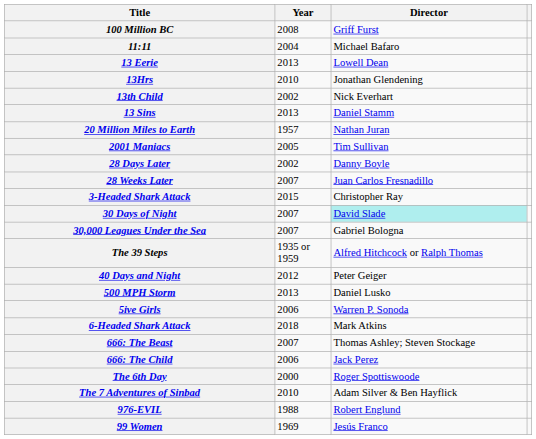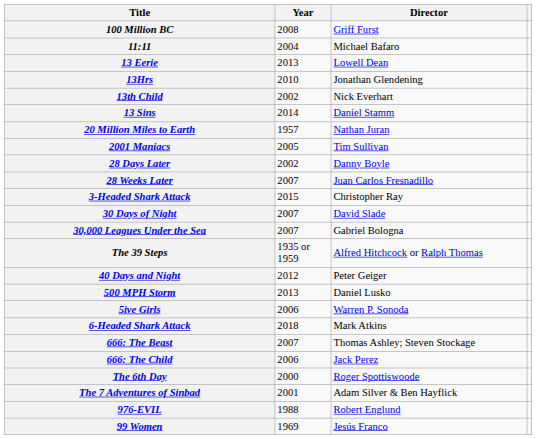 <table style="width:800px;" class="wikitable plainrowheaders sortable">
 <tr>
 <th width="420" scope="col">Title</th>
 <th width="80" scope="col">Year</th>
 <th width="300" scope="col">Director</th>
 <th scope="col"></th>
 </tr>
 <tr>
 <th scope="row"><em>100 Million BC</em></th>
 <td>2008</td>
 <td><a href='#'>Griff Furst</a></td>
 <td></td>
 </tr>
 <tr>
 <th scope="row"><em>11:11</em></th>
 <td>2004</td>
 <td>Michael Bafaro</td>
 <td></td>
 </tr>
 <tr>
 <th scope="row"><em><a href='#'>13 Eerie</a></em></th>
 <td>2013</td>
 <td><a href='#'>Lowell Dean</a></td>
 <td></td>
 </tr>
 <tr>
 <th scope="row"><em><a href='#'>13Hrs</a></em></th>
 <td>2010</td>
 <td>Jonathan Glendening</td>
 <td></td>
 </tr>
 <tr>
 <th scope="row"><em><a href='#'>13th Child</a></em></th>
 <td>2002</td>
 <td>Nick Everhart</td>
 <td></td>
 </tr>
 <tr>
 <th scope="row"><em><a href='#'>13 Sins</a></em></th>
-<td>2013</td>
+<td>2014</td>
 <td><a href='#'>Daniel Stamm</a></td>
 <td></td>
 </tr>
 <tr>
 <th scope="row"><em><a href='#'>20 Million Miles to Earth</a></em></th>
 <td>1957</td>
 <td><a href='#'>Nathan Juran</a></td>
 <td align="center"></td>
 </tr>
 <tr>
 <th scope="row"><em><a href='#'>2001 Maniacs</a></em></th>
 <td>2005</td>
 <td><a href='#'>Tim Sullivan</a></td>
 <td></td>
 </tr>
 <tr>
 <th scope="row"><em><a href='#'>28 Days Later</a></em></th>
 <td>2002</td>
 <td><a href='#'>Danny Boyle</a></td>
 <td align="center"></td>
 </tr>
 <tr>
 <th scope="row"><em><a href='#'>28 Weeks Later</a></em></th>
 <td>2007</td>
 <td><a href='#'>Juan Carlos Fresnadillo</a></td>
 <td align="center"></td>
 </tr>
 <tr>
 <th scope="row"><em><a href='#'>3-Headed Shark Attack</a></em></th>
 <td>2015</td>
 <td>Christopher Ray</td>
 <td></td>
 </tr>
 <tr>
 <th scope="row"><em><a href='#'>30 Days of Night</a></em></th>
 <td>2007</td>
-<td style="background: paleturquoise;"><a href='#'>David Slade</a></td>
+<td><a href='#'>David Slade</a></td>
 <td align="center"></td>
 </tr>
 <tr>
 <th scope="row"><em><a href='#'>30,000 Leagues Under the Sea</a></em></th>
 <td>2007</td>
 <td>Gabriel Bologna</td>
 <td></td>
 </tr>
 <tr>
 <th scope="row"><em>The 39 Steps</em> </th>
 <td>1935 or 1959</td>
 <td><a href='#'>Alfred Hitchcock</a> or <a href='#'>Ralph Thomas</a></td>
 <td></td>
 </tr>
 <tr>
 <th scope="row"><em><a href='#'>40 Days and Night</a></em></th>
 <td>2012</td>
 <td>Peter Geiger</td>
 <td></td>
 </tr>
 <tr>
 <th scope="row"><em><a href='#'>500 MPH Storm</a></em></th>
 <td>2013</td>
 <td>Daniel Lusko</td>
 <td></td>
 </tr>
 <tr>
 <th scope="row"><em><a href='#'>5ive Girls</a></em></th>
 <td>2006</td>
 <td><a href='#'>Warren P. Sonoda</a></td>
 <td></td>
 </tr>
 <tr>
 <th scope="row"><em><a href='#'>6-Headed Shark Attack</a></em></th>
 <td>2018</td>
 <td>Mark Atkins</td>
 <td></td>
 </tr>
 <tr>
 <th scope="row"><em><a href='#'>666: The Beast</a></em></th>
 <td>2007</td>
 <td>Thomas Ashley; Steven Stockage</td>
 <td></td>
 </tr>
 <tr>
 <th scope="row"><em><a href='#'>666: The Child</a></em></th>
 <td>2006</td>
 <td><a href='#'>Jack Perez</a></td>
 </tr>
 <tr>
 <th scope="row"><em><a href='#'>The 6th Day</a></em></th>
 <td>2000</td>
 <td><a href='#'>Roger Spottiswoode</a></td>
 <td align="center"></td>
 </tr>
 <tr>
 <th scope="row"><em><a href='#'>The 7 Adventures of Sinbad</a></em></th>
-<td>2010</td>
+<td>2001</td>
 <td>Adam Silver & Ben Hayflick</td>
 <td></td>
 </tr>
 <tr>
 <th scope="row"><em><a href='#'>976-EVIL</a></em></th>
 <td>1988</td>
 <td><a href='#'>Robert Englund</a></td>
 <td></td>
 </tr>
 <tr>
 <th scope="row"><em><a href='#'>99 Women</a></em></th>
 <td>1969</td>
 <td><a href='#'>Jesús Franco</a></td>
 <td align="center"></td>
 </tr>
 </table>
